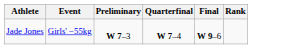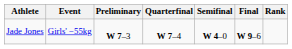 <table class="wikitable" style="text-align:left; font-size:90%">
 <tr>
 <th>Athlete</th>
 <th>Event</th>
 <th>Preliminary</th>
 <th>Quarterfinal</th>
+<th>Semifinal</th>
 <th>Final</th>
 <th>Rank</th>
 </tr>
 <tr>
 <td><a href='#'>Jade Jones</a></td>
 <td><a href='#'>Girls' −55kg</a></td>
 <td align=center> <br> <strong>W</strong> <strong>7</strong>–3</td>
 <td align=center> <br> <strong>W</strong> <strong>7</strong>–4</td>
+<td align=center> <br> <strong>W</strong> <strong>4</strong>–0</td>
 <td align=center> <br> <strong>W</strong> <strong>9</strong>–6</td>
 <td align=center></td>
 </tr>
 </table>
